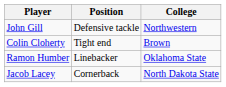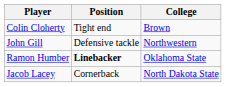 <table class="wikitable">
 <tr>
 <th>Player</th>
 <th>Position</th>
 <th>College</th>
 </tr>
 <tr>
+<td><a href='#'>Colin Cloherty</a></td>
+<td>Tight end</td>
+<td><a href='#'>Brown</a></td>
+</tr>
+<tr>
 <td><a href='#'>John Gill</a></td>
 <td>Defensive tackle</td>
 <td><a href='#'>Northwestern</a></td>
 </tr>
 <tr>
-<td><a href='#'>Colin Cloherty</a></td>
-<td>Tight end</td>
-<td><a href='#'>Brown</a></td>
-</tr>
-<tr>
 <td><a href='#'>Ramon Humber</a></td>
-<td>Linebacker</td>
+<td><strong>Linebacker</strong></td>
 <td><a href='#'>Oklahoma State</a></td>
 </tr>
 <tr>
 <td><a href='#'>Jacob Lacey</a></td>
 <td>Cornerback</td>
 <td><a href='#'>North Dakota State</a></td>
 </tr>
 </table>
